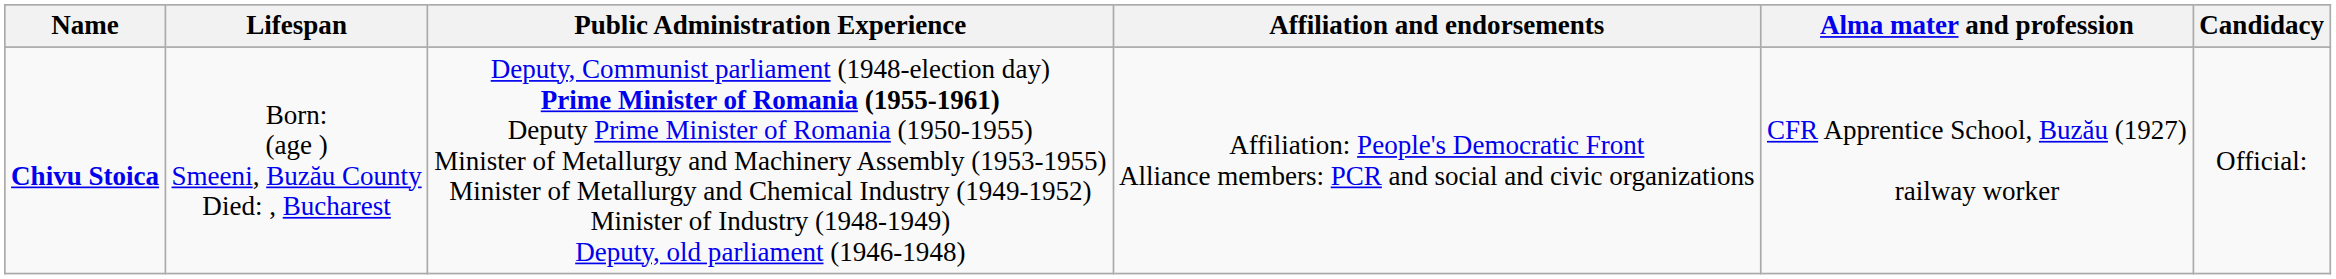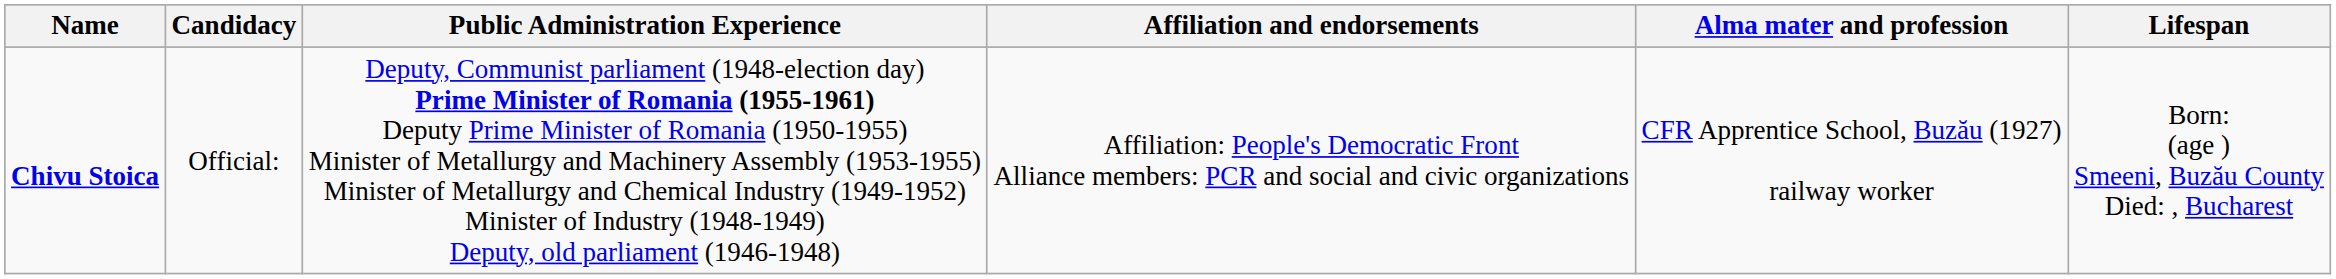 <table class="wikitable sortable"  style="text-align:center;">
 <tr>
 <th>Name</th>
-<th>Lifespan</th>
+<th>Candidacy <br> </th>
 <th class="unsortable">Public Administration Experience</th>
 <th>Affiliation and endorsements</th>
 <th class="unsortable"><a href='#'>Alma mater</a> and profession</th>
-<th>Candidacy <br> </th>
+<th>Lifespan</th>
 </tr>
 <tr>
 <td><br><strong><a href='#'>Chivu Stoica</a></strong></td>
-<td>Born: <br>(age )<br><a href='#'>Smeeni</a>, <a href='#'>Buzău County</a><br>Died: , <a href='#'>Bucharest</a></td>
+<td>Official: </td>
 <td><a href='#'>Deputy, Communist parliament</a> (1948-election day)<br><strong><a href='#'>Prime Minister of Romania</a> (1955-1961)</strong><br>Deputy <a href='#'>Prime Minister of Romania</a> (1950-1955)<br>Minister of Metallurgy and Machinery Assembly (1953-1955)<br>Minister of Metallurgy and Chemical Industry (1949-1952)<br>Minister of Industry (1948-1949)<br><a href='#'>Deputy, old parliament</a> (1946-1948)</td>
 <td>Affiliation: <a href='#'>People's Democratic Front</a><br>Alliance members: <a href='#'>PCR</a> and social and civic organizations</td>
 <td><a href='#'>CFR</a> Apprentice School, <a href='#'>Buzău</a> (1927)<br><br>railway worker</td>
-<td>Official: </td>
+<td>Born: <br>(age )<br><a href='#'>Smeeni</a>, <a href='#'>Buzău County</a><br>Died: , <a href='#'>Bucharest</a></td>
 </tr>
 </table>
